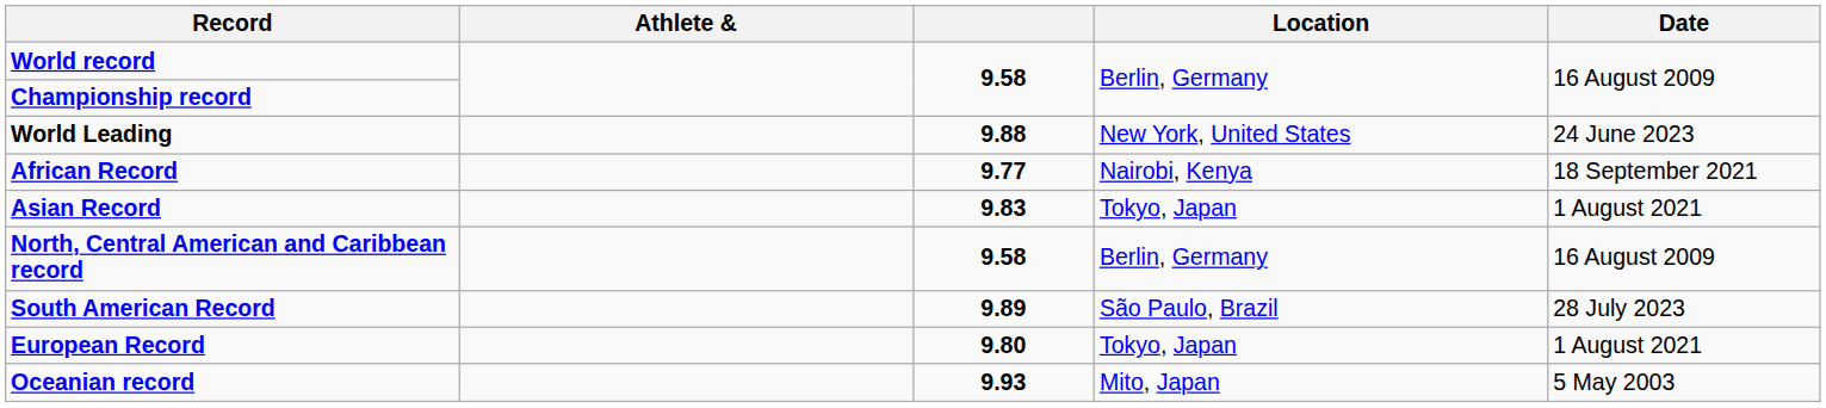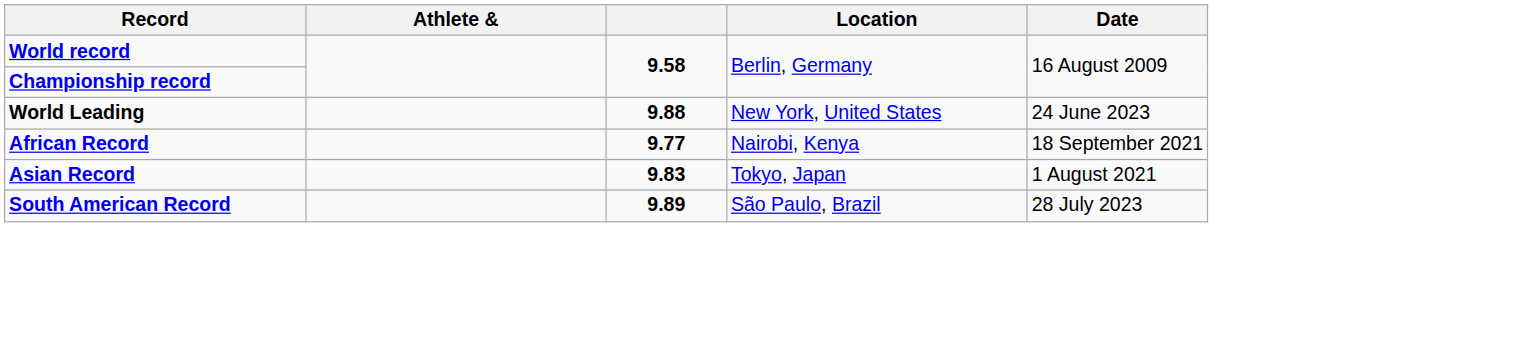 <table class="wikitable">
 <tr>
 <th width=25% align=center>Record</th>
 <th width=25% align=center>Athlete & </th>
 <th width=10% align=center></th>
 <th width=25% align=center>Location</th>
 <th width=15% align=center>Date</th>
 </tr>
 <tr>
 <td><strong><a href='#'>World record</a></strong></td>
 <td rowspan=2></td>
 <td rowspan=2 align=center><strong>9.58</strong></td>
 <td rowspan=2><a href='#'>Berlin</a>, <a href='#'>Germany</a></td>
 <td rowspan=2>16 August 2009</td>
 </tr>
 <tr>
 <td><strong><a href='#'>Championship record</a></strong></td>
 </tr>
 <tr>
 <td><strong>World Leading</strong></td>
 <td></td>
 <td align=center><strong>9.88</strong></td>
 <td><a href='#'>New York</a>, <a href='#'>United States</a></td>
 <td>24 June 2023</td>
 </tr>
 <tr>
 <td><strong><a href='#'>African Record</a></strong></td>
 <td></td>
 <td align=center><strong>9.77</strong></td>
 <td><a href='#'>Nairobi</a>, <a href='#'>Kenya</a></td>
 <td>18 September 2021</td>
 </tr>
 <tr>
 <td><strong><a href='#'>Asian Record</a></strong></td>
 <td></td>
 <td align=center><strong>9.83</strong></td>
 <td><a href='#'>Tokyo</a>, <a href='#'>Japan</a></td>
 <td>1 August 2021</td>
 </tr>
 <tr>
-<td><strong><a href='#'>North, Central American and Caribbean record</a></strong></td>
-<td></td>
-<td align=center><strong>9.58</strong></td>
-<td><a href='#'>Berlin</a>, <a href='#'>Germany</a></td>
-<td>16 August 2009</td>
-</tr>
-<tr>
 <td><strong><a href='#'>South American Record</a></strong></td>
 <td></td>
 <td align=center><strong>9.89</strong></td>
 <td><a href='#'>São Paulo</a>, <a href='#'>Brazil</a></td>
 <td>28 July 2023</td>
 </tr>
-<tr>
-<td><strong><a href='#'>European Record</a></strong></td>
-<td></td>
-<td align=center><strong>9.80</strong></td>
-<td><a href='#'>Tokyo</a>, <a href='#'>Japan</a></td>
-<td>1 August 2021</td>
-</tr>
-<tr>
-<td><strong><a href='#'>Oceanian record</a></strong></td>
-<td></td>
-<td align=center><strong>9.93</strong></td>
-<td><a href='#'>Mito</a>, <a href='#'>Japan</a></td>
-<td>5 May 2003</td>
-</tr>
 </table>
